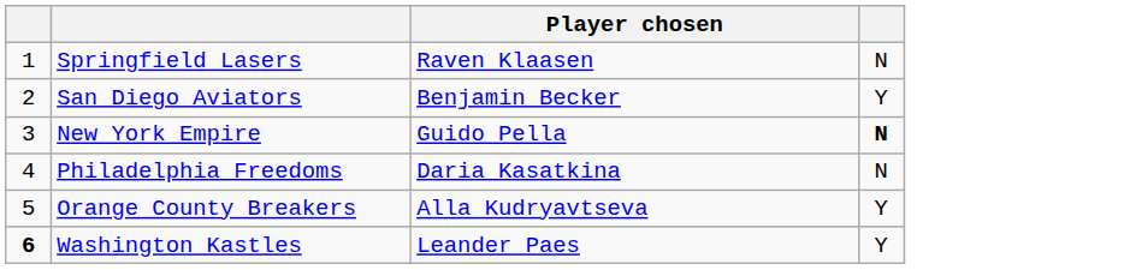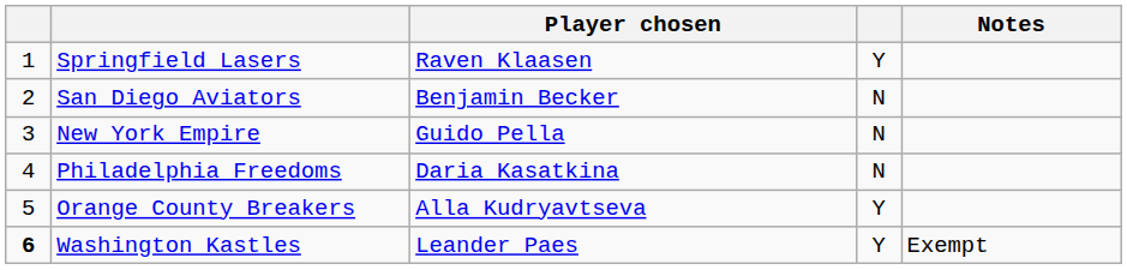 <table class="wikitable" style="text-align:left">
 <tr>
 <th width="20px"></th>
 <th width="200px"></th>
 <th width="250px">Player chosen</th>
 <th width="20px"></th>
+<th width="120px">Notes</th>
 </tr>
 <tr>
 <td style="text-align:center">1</td>
 <td><a href='#'>Springfield Lasers</a></td>
 <td> <a href='#'>Raven Klaasen</a></td>
-<td style="text-align:center">N</td>
+<td style="text-align:center">Y</td>
+<td></td>
 </tr>
 <tr>
 <td style="text-align:center">2</td>
 <td><a href='#'>San Diego Aviators</a></td>
 <td> <a href='#'>Benjamin Becker</a></td>
-<td style="text-align:center">Y</td>
+<td style="text-align:center">N</td>
+<td></td>
 </tr>
 <tr>
 <td style="text-align:center">3</td>
 <td><a href='#'>New York Empire</a></td>
 <td> <a href='#'>Guido Pella</a></td>
-<td style="text-align:center"><strong>N</strong></td>
+<td style="text-align:center">N</td>
+<td></td>
 </tr>
 <tr>
 <td style="text-align:center">4</td>
 <td><a href='#'>Philadelphia Freedoms</a></td>
 <td> <a href='#'>Daria Kasatkina</a></td>
 <td style="text-align:center">N</td>
+<td></td>
 </tr>
 <tr>
 <td style="text-align:center">5</td>
 <td><a href='#'>Orange County Breakers</a></td>
 <td> <a href='#'>Alla Kudryavtseva</a></td>
 <td style="text-align:center">Y</td>
+<td></td>
 </tr>
 <tr>
 <td style="text-align:center"><strong>6</strong></td>
 <td><a href='#'>Washington Kastles</a></td>
 <td> <a href='#'>Leander Paes</a></td>
 <td style="text-align:center">Y</td>
+<td>Exempt</td>
 </tr>
 </table>
